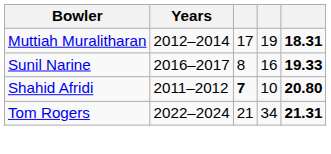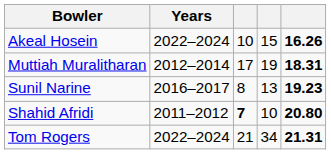 <table class="wikitable">
 <tr>
 <th>Bowler</th>
 <th>Years</th>
 <th></th>
 <th></th>
 <th></th>
+</tr>
+<tr>
+<td><a href='#'>Akeal Hosein</a></td>
+<td>2022–2024</td>
+<td>10</td>
+<td>15</td>
+<td><strong>16.26</strong></td>
 </tr>
 <tr>
 <td><a href='#'>Muttiah Muralitharan</a></td>
 <td>2012–2014</td>
 <td>17</td>
 <td>19</td>
 <td><strong>18.31</strong></td>
 </tr>
 <tr>
 <td><a href='#'>Sunil Narine</a></td>
 <td>2016–2017</td>
 <td>8</td>
-<td>16</td>
-<td><strong>19.33</strong></td>
+<td>13</td>
+<td><strong>19.23</strong></td>
 </tr>
 <tr>
 <td><a href='#'>Shahid Afridi</a></td>
 <td>2011–2012</td>
 <td><strong>7</strong></td>
 <td>10</td>
 <td><strong>20.80</strong></td>
 </tr>
 <tr>
 <td><a href='#'>Tom Rogers</a></td>
 <td>2022–2024</td>
 <td>21</td>
 <td>34</td>
 <td><strong>21.31</strong></td>
 </tr>
 </table>
